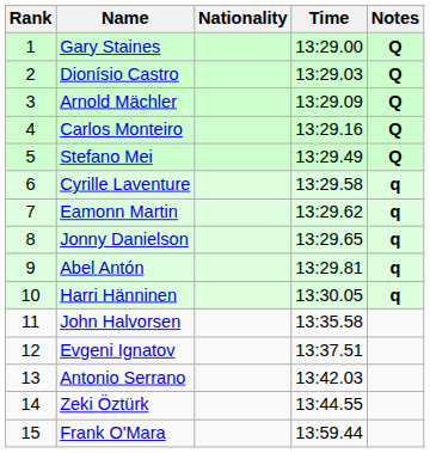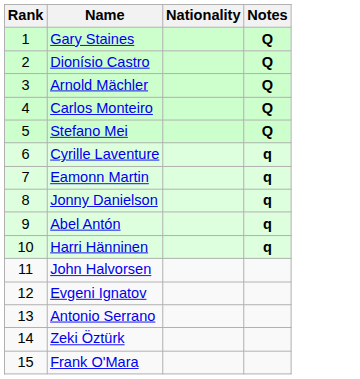 <table class="wikitable sortable" style="text-align:center">
 <tr>
 <th>Rank</th>
 <th>Name</th>
 <th>Nationality</th>
-<th>Time</th>
 <th>Notes</th>
 </tr>
 <tr bgcolor=ccffcc>
 <td>1</td>
 <td align=left><a href='#'>Gary Staines</a></td>
 <td align=left></td>
-<td>13:29.00</td>
 <td><strong>Q</strong></td>
 </tr>
 <tr bgcolor=ccffcc>
 <td>2</td>
 <td align=left><a href='#'>Dionísio Castro</a></td>
 <td align=left></td>
-<td>13:29.03</td>
 <td><strong>Q</strong></td>
 </tr>
 <tr bgcolor=ccffcc>
 <td>3</td>
 <td align=left><a href='#'>Arnold Mächler</a></td>
 <td align=left></td>
-<td>13:29.09</td>
 <td><strong>Q</strong></td>
 </tr>
 <tr bgcolor=ccffcc>
 <td>4</td>
 <td align=left><a href='#'>Carlos Monteiro</a></td>
 <td align=left></td>
-<td>13:29.16</td>
 <td><strong>Q</strong></td>
 </tr>
 <tr bgcolor=ccffcc>
 <td>5</td>
 <td align=left><a href='#'>Stefano Mei</a></td>
 <td align=left></td>
-<td>13:29.49</td>
 <td><strong>Q</strong></td>
 </tr>
 <tr bgcolor=ddffdd>
 <td>6</td>
 <td align=left><a href='#'>Cyrille Laventure</a></td>
 <td align=left></td>
-<td>13:29.58</td>
 <td><strong>q</strong></td>
 </tr>
 <tr bgcolor=ddffdd>
 <td>7</td>
 <td align=left><a href='#'>Eamonn Martin</a></td>
 <td align=left></td>
-<td>13:29.62</td>
 <td><strong>q</strong></td>
 </tr>
 <tr bgcolor=ddffdd>
 <td>8</td>
 <td align=left><a href='#'>Jonny Danielson</a></td>
 <td align=left></td>
-<td>13:29.65</td>
 <td><strong>q</strong></td>
 </tr>
 <tr bgcolor=ddffdd>
 <td>9</td>
 <td align=left><a href='#'>Abel Antón</a></td>
 <td align=left></td>
-<td>13:29.81</td>
 <td><strong>q</strong></td>
 </tr>
 <tr bgcolor=ddffdd>
 <td>10</td>
 <td align=left><a href='#'>Harri Hänninen</a></td>
 <td align=left></td>
-<td>13:30.05</td>
 <td><strong>q</strong></td>
 </tr>
 <tr>
 <td>11</td>
 <td align=left><a href='#'>John Halvorsen</a></td>
 <td align=left></td>
-<td>13:35.58</td>
 <td></td>
 </tr>
 <tr>
 <td>12</td>
 <td align=left><a href='#'>Evgeni Ignatov</a></td>
 <td align=left></td>
-<td>13:37.51</td>
 <td></td>
 </tr>
 <tr>
 <td>13</td>
 <td align=left><a href='#'>Antonio Serrano</a></td>
 <td align=left></td>
-<td>13:42.03</td>
 <td></td>
 </tr>
 <tr>
 <td>14</td>
 <td align=left><a href='#'>Zeki Öztürk</a></td>
 <td align=left></td>
-<td>13:44.55</td>
 <td></td>
 </tr>
 <tr>
 <td>15</td>
 <td align=left><a href='#'>Frank O'Mara</a></td>
 <td align=left></td>
-<td>13:59.44</td>
 <td></td>
 </tr>
 </table>
